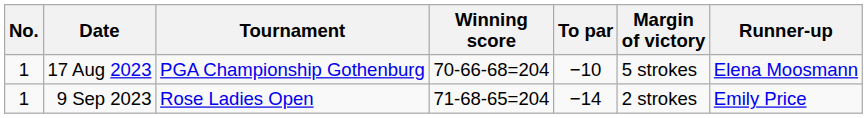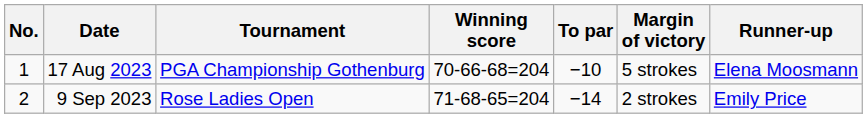 <table class="wikitable" style="font-size:95%;">
 <tr>
 <th>No.</th>
 <th>Date</th>
 <th>Tournament</th>
 <th>Winning<br>score</th>
 <th>To par</th>
 <th>Margin<br>of victory</th>
 <th>Runner-up</th>
 </tr>
 <tr>
 <td align=center>1</td>
 <td align=right>17 Aug <a href='#'>2023</a></td>
 <td><a href='#'>PGA Championship Gothenburg</a></td>
 <td>70-66-68=204</td>
 <td align=center>−10</td>
 <td>5 strokes</td>
 <td> <a href='#'>Elena Moosmann</a></td>
 </tr>
 <tr>
-<td align=center>1</td>
+<td align=center>2</td>
 <td align=right>9 Sep 2023</td>
 <td><a href='#'>Rose Ladies Open</a></td>
 <td>71-68-65=204</td>
 <td align=center>−14</td>
 <td>2 strokes</td>
 <td> <a href='#'>Emily Price</a></td>
 </tr>
 </table>
